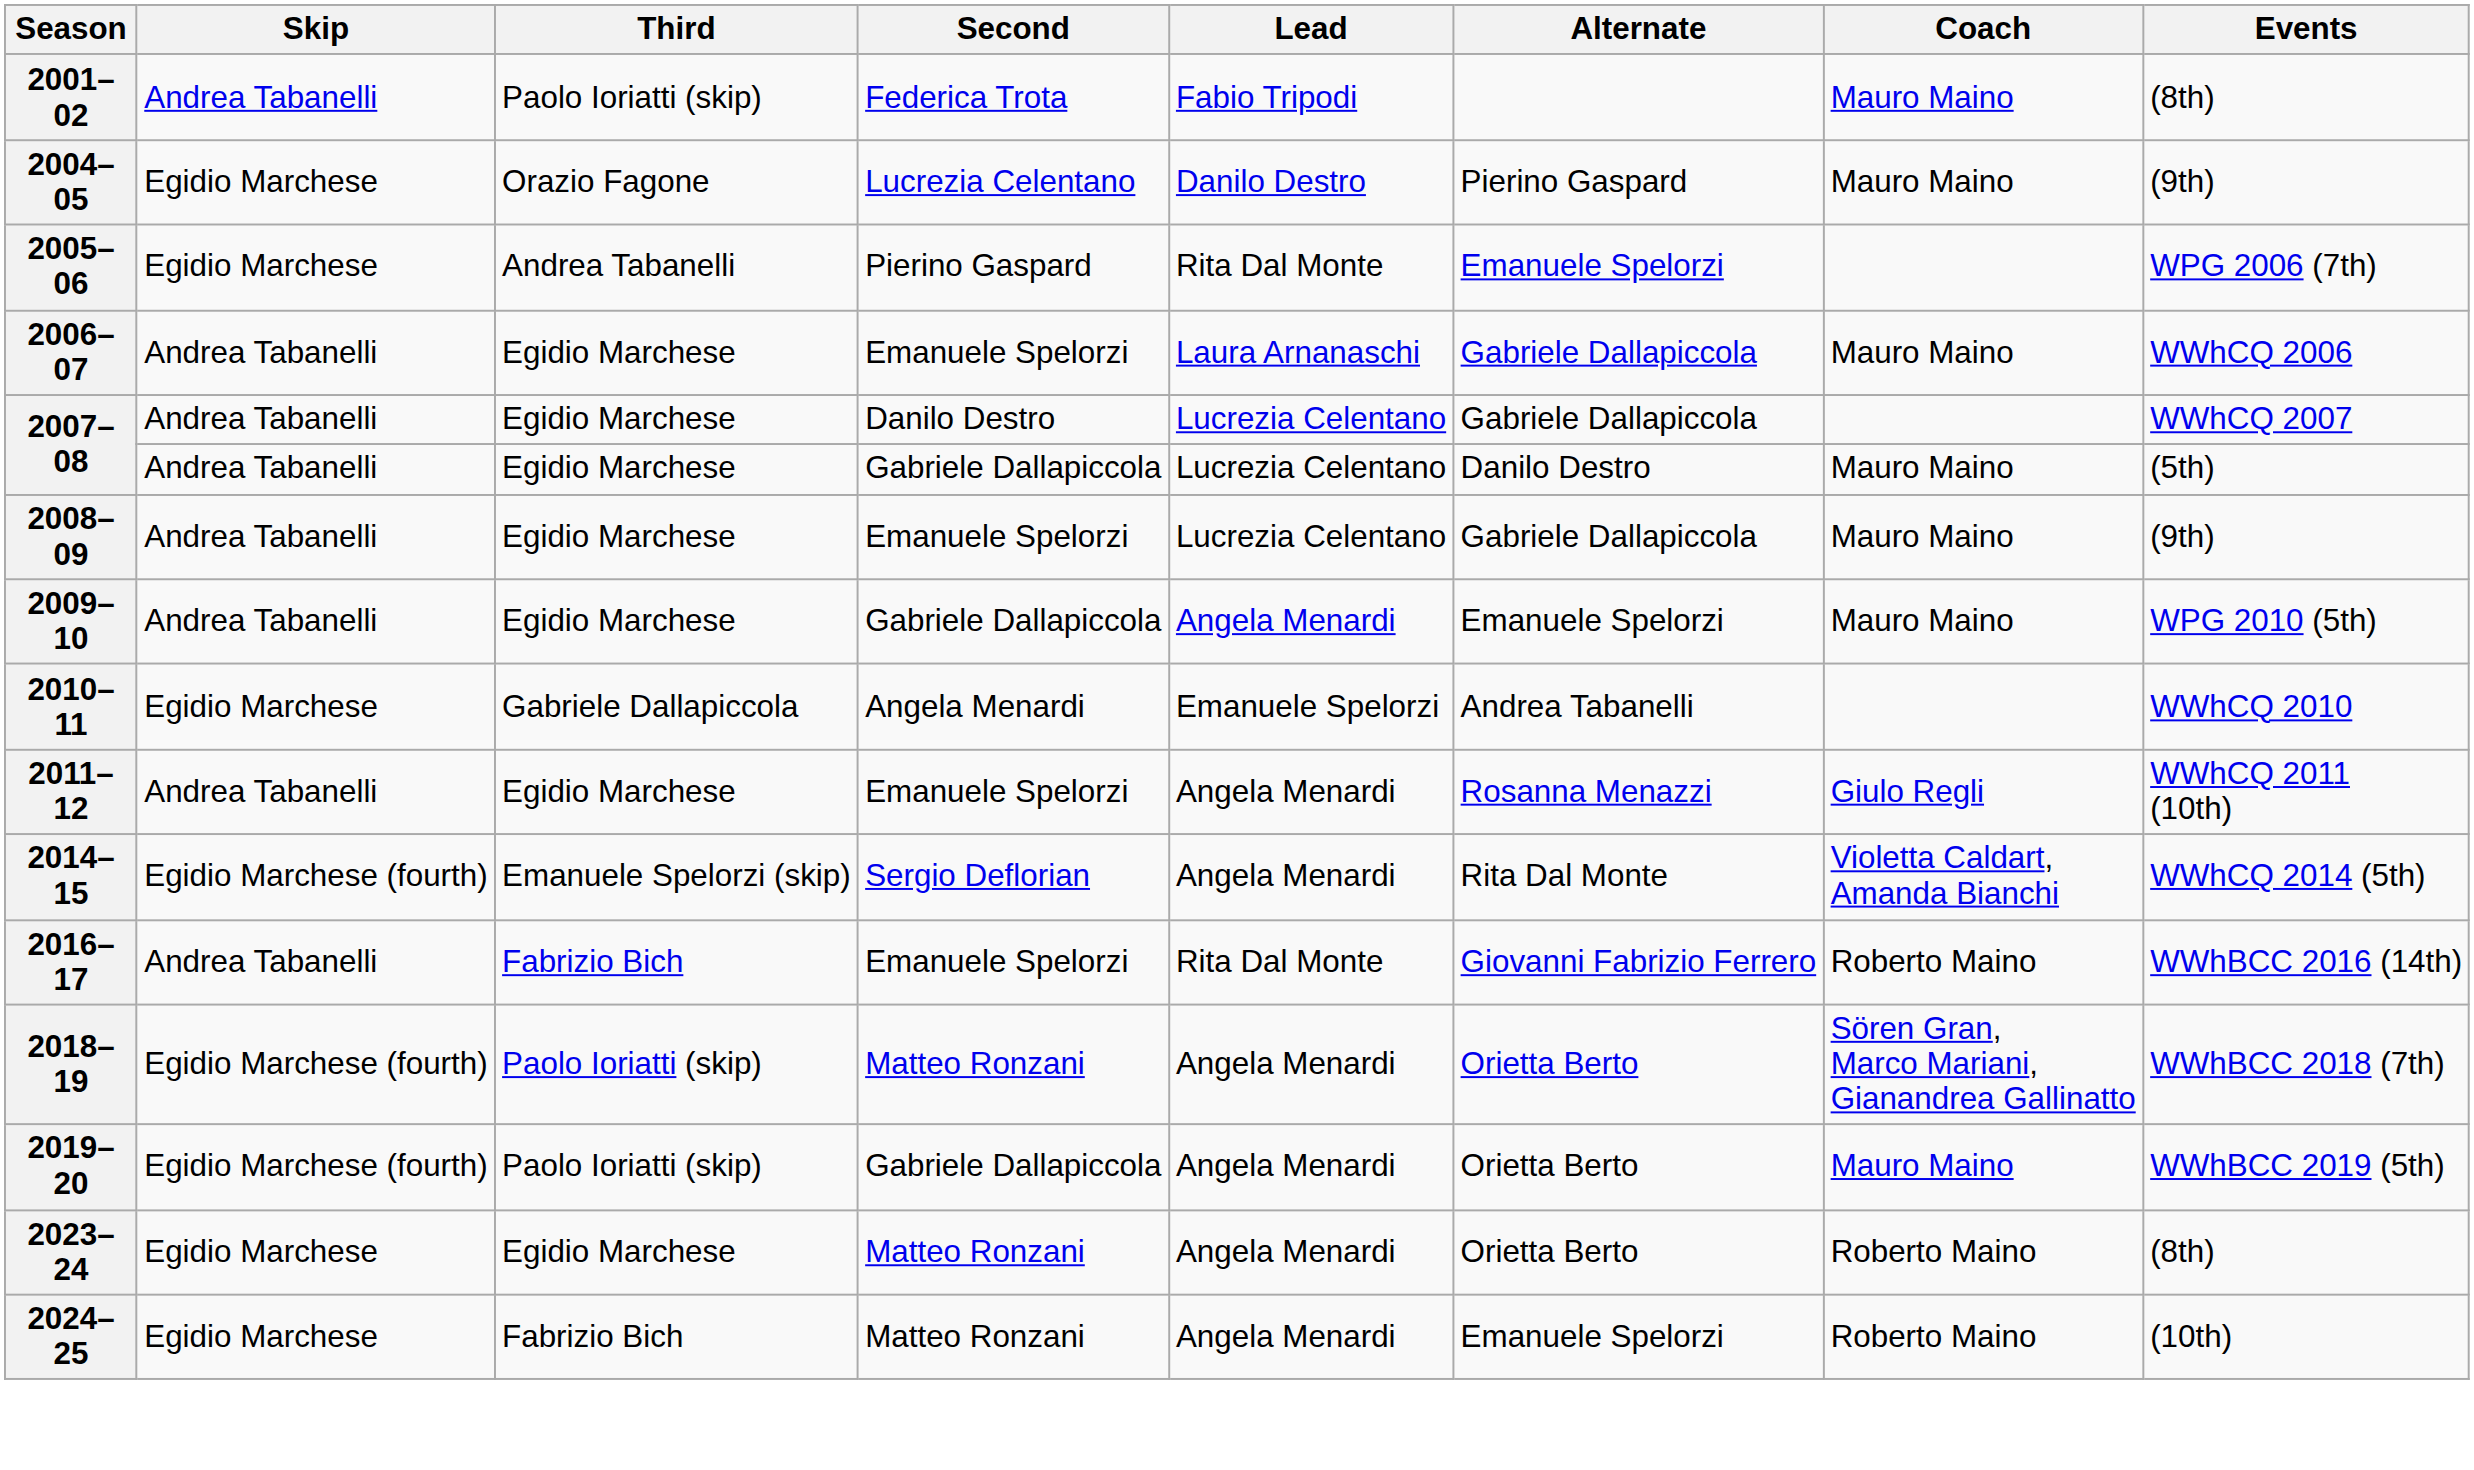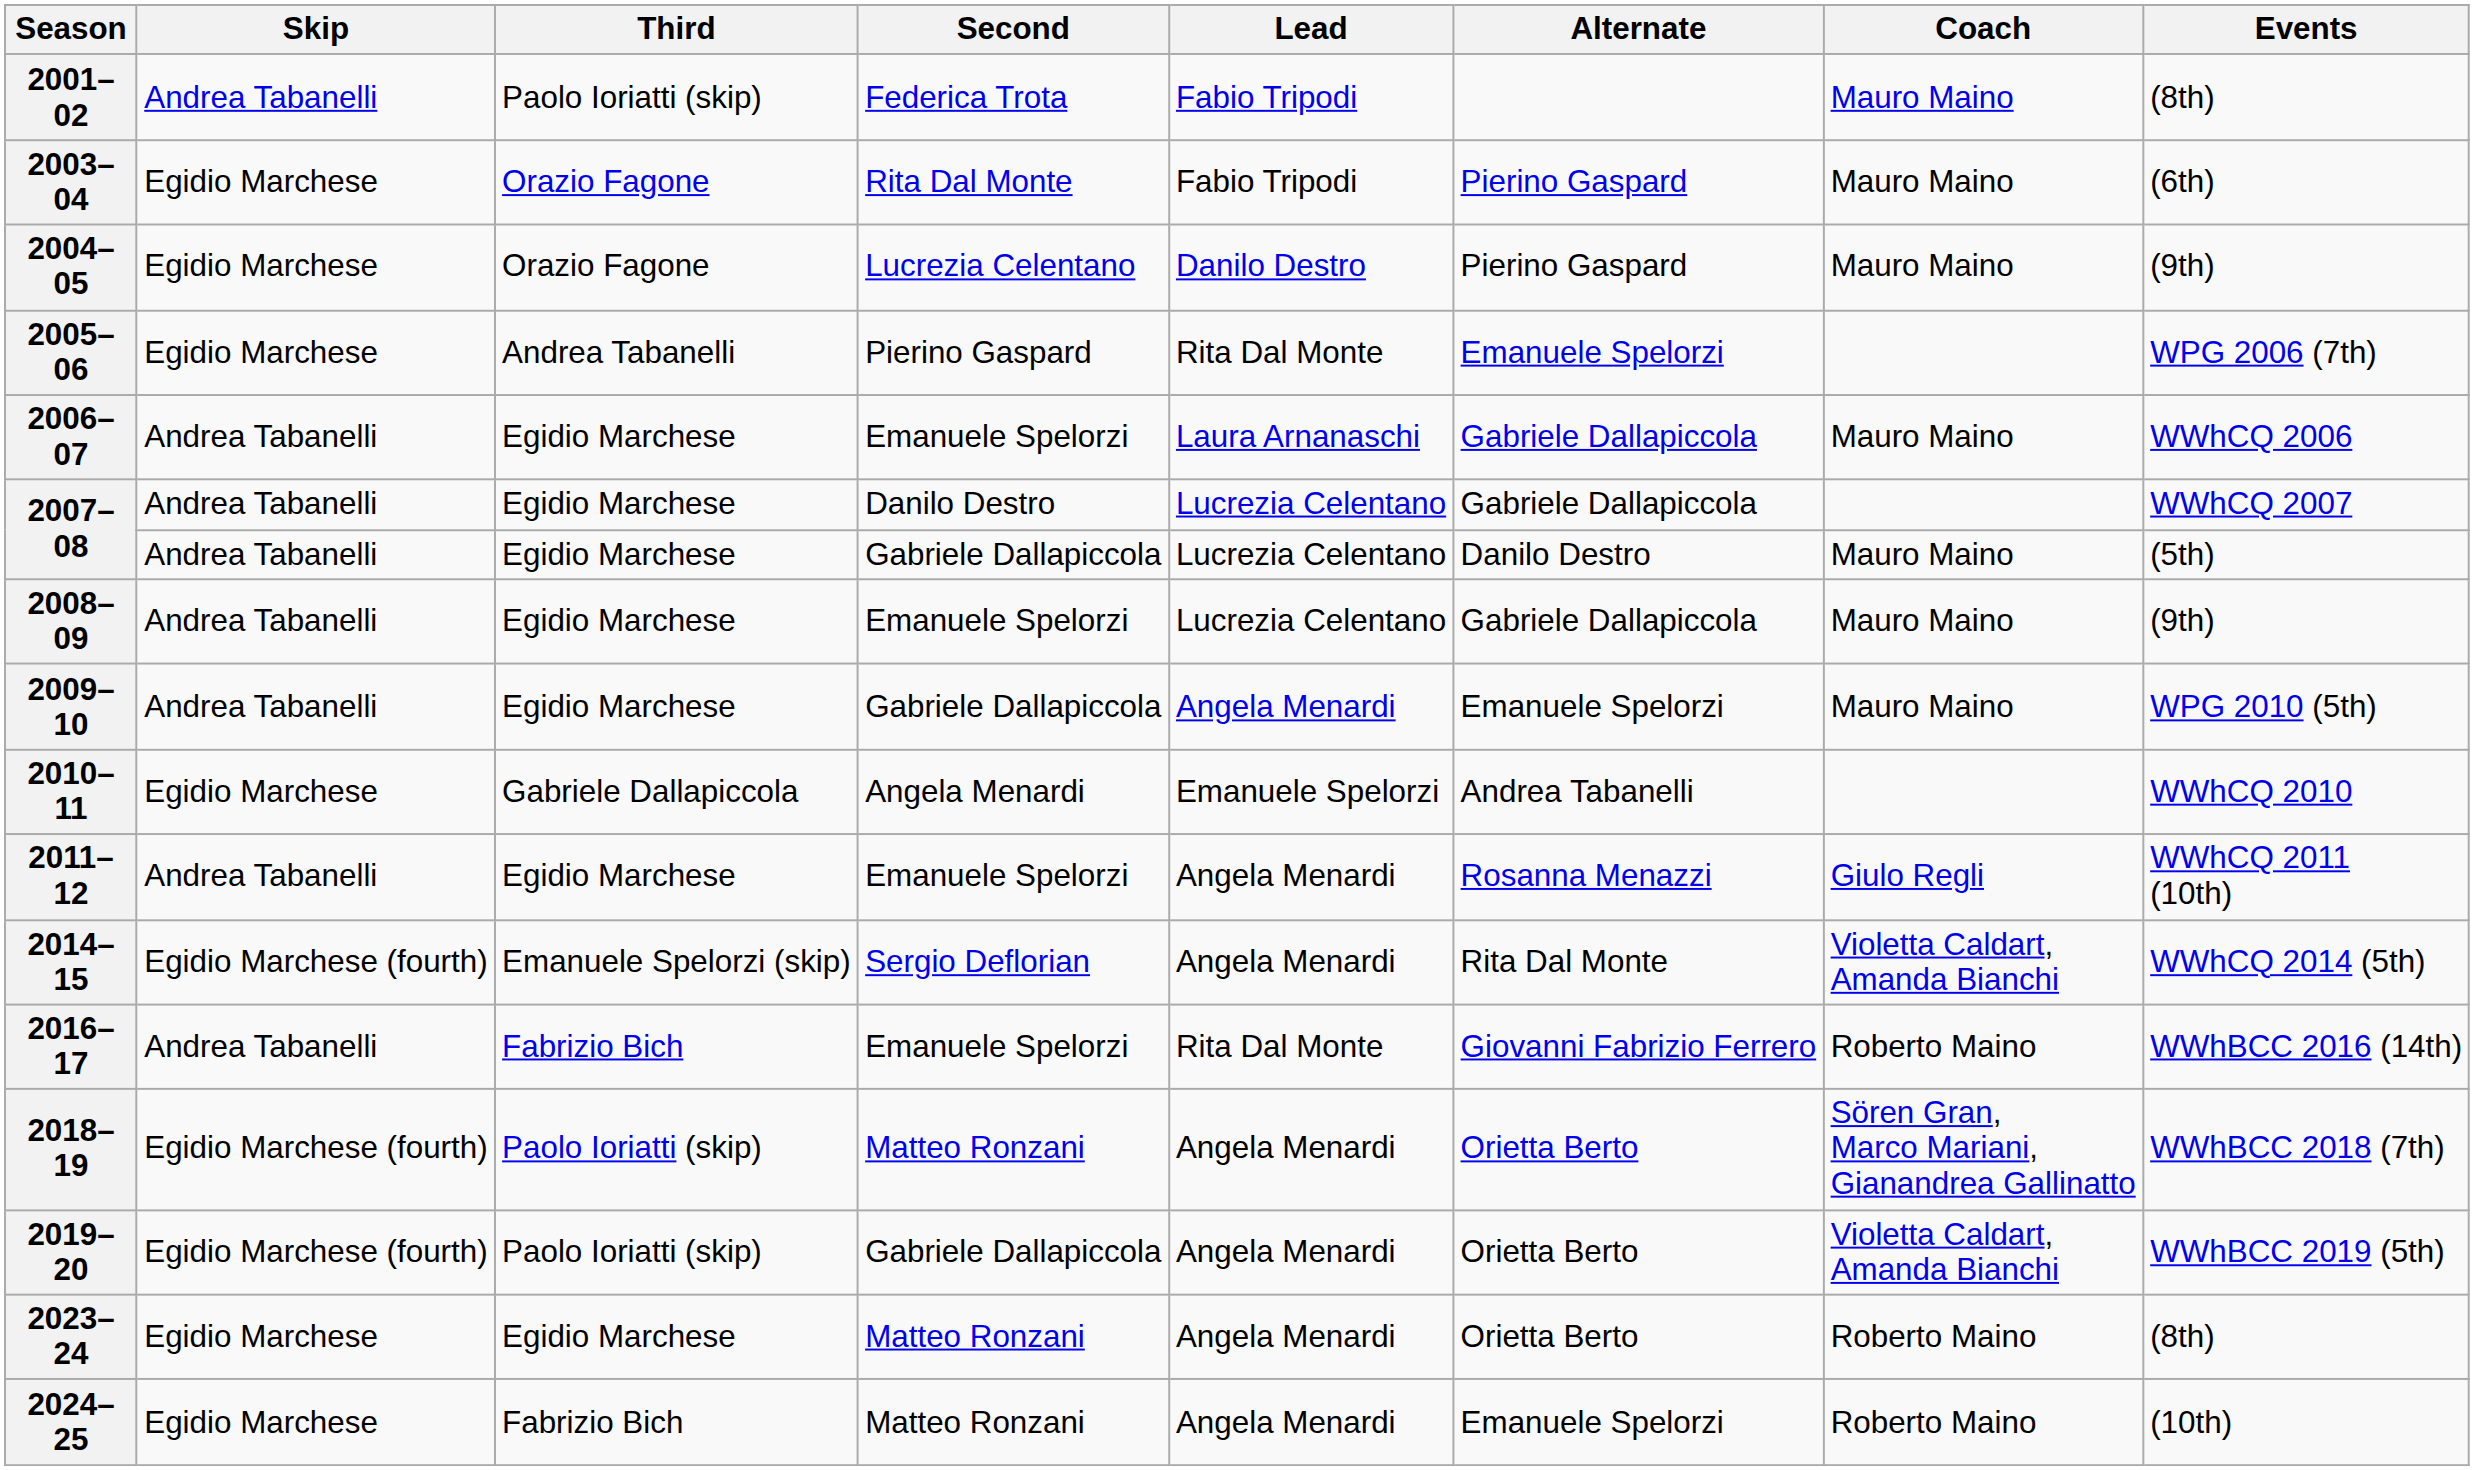 <table class="wikitable">
 <tr>
 <th scope="col" width=60>Season</th>
 <th scope="col">Skip</th>
 <th scope="col">Third</th>
 <th scope="col">Second</th>
 <th scope="col">Lead</th>
 <th scope="col">Alternate</th>
 <th scope="col">Coach</th>
 <th scope="col">Events</th>
 </tr>
 <tr>
 <th scope="row">2001–02</th>
 <td><a href='#'>Andrea Tabanelli</a></td>
 <td>Paolo Ioriatti (skip)</td>
 <td><a href='#'>Federica Trota</a></td>
 <td><a href='#'>Fabio Tripodi</a></td>
 <td></td>
 <td><a href='#'>Mauro Maino</a></td>
 <td> (8th)</td>
+</tr>
+<tr>
+<th scope="row">2003–04</th>
+<td>Egidio Marchese</td>
+<td><a href='#'>Orazio Fagone</a></td>
+<td><a href='#'>Rita Dal Monte</a></td>
+<td>Fabio Tripodi</td>
+<td><a href='#'>Pierino Gaspard</a></td>
+<td>Mauro Maino</td>
+<td> (6th)</td>
 </tr>
 <tr>
 <th scope="row">2004–05</th>
 <td>Egidio Marchese</td>
 <td>Orazio Fagone</td>
 <td><a href='#'>Lucrezia Celentano</a></td>
 <td><a href='#'>Danilo Destro</a></td>
 <td>Pierino Gaspard</td>
 <td>Mauro Maino</td>
 <td> (9th)</td>
 </tr>
 <tr>
 <th scope="row">2005–06</th>
 <td>Egidio Marchese</td>
 <td>Andrea Tabanelli</td>
 <td>Pierino Gaspard</td>
 <td>Rita Dal Monte</td>
 <td><a href='#'>Emanuele Spelorzi</a></td>
 <td></td>
 <td><a href='#'>WPG 2006</a> (7th)</td>
 </tr>
 <tr>
 <th scope="row">2006–07</th>
 <td>Andrea Tabanelli</td>
 <td>Egidio Marchese</td>
 <td>Emanuele Spelorzi</td>
 <td><a href='#'>Laura Arnanaschi</a></td>
 <td><a href='#'>Gabriele Dallapiccola</a></td>
 <td>Mauro Maino</td>
 <td><a href='#'>WWhCQ 2006</a> </td>
 </tr>
 <tr>
 <th scope="row" rowspan=2>2007–08</th>
 <td>Andrea Tabanelli</td>
 <td>Egidio Marchese</td>
 <td>Danilo Destro</td>
 <td><a href='#'>Lucrezia Celentano</a></td>
 <td>Gabriele Dallapiccola</td>
 <td></td>
 <td><a href='#'>WWhCQ 2007</a> </td>
 </tr>
 <tr>
 <td>Andrea Tabanelli</td>
 <td>Egidio Marchese</td>
 <td>Gabriele Dallapiccola</td>
 <td>Lucrezia Celentano</td>
 <td>Danilo Destro</td>
 <td>Mauro Maino</td>
 <td> (5th)</td>
 </tr>
 <tr>
 <th scope="row">2008–09</th>
 <td>Andrea Tabanelli</td>
 <td>Egidio Marchese</td>
 <td>Emanuele Spelorzi</td>
 <td>Lucrezia Celentano</td>
 <td>Gabriele Dallapiccola</td>
 <td>Mauro Maino</td>
 <td> (9th)</td>
 </tr>
 <tr>
 <th scope="row">2009–10</th>
 <td>Andrea Tabanelli</td>
 <td>Egidio Marchese</td>
 <td>Gabriele Dallapiccola</td>
 <td><a href='#'>Angela Menardi</a></td>
 <td>Emanuele Spelorzi</td>
 <td>Mauro Maino</td>
 <td><a href='#'>WPG 2010</a> (5th)</td>
 </tr>
 <tr>
 <th scope="row">2010–11</th>
 <td>Egidio Marchese</td>
 <td>Gabriele Dallapiccola</td>
 <td>Angela Menardi</td>
 <td>Emanuele Spelorzi</td>
 <td>Andrea Tabanelli</td>
 <td></td>
 <td><a href='#'>WWhCQ 2010</a> </td>
 </tr>
 <tr>
 <th scope="row">2011–12</th>
 <td>Andrea Tabanelli</td>
 <td>Egidio Marchese</td>
 <td>Emanuele Spelorzi</td>
 <td>Angela Menardi</td>
 <td><a href='#'>Rosanna Menazzi</a></td>
 <td><a href='#'>Giulo Regli</a></td>
 <td><a href='#'>WWhCQ 2011</a> <br> (10th)</td>
 </tr>
 <tr>
 <th scope="row">2014–15</th>
 <td>Egidio Marchese (fourth)</td>
 <td>Emanuele Spelorzi (skip)</td>
 <td><a href='#'>Sergio Deflorian</a></td>
 <td>Angela Menardi</td>
 <td>Rita Dal Monte</td>
 <td><a href='#'>Violetta Caldart</a>,<br><a href='#'>Amanda Bianchi</a></td>
 <td><a href='#'>WWhCQ 2014</a> (5th)</td>
 </tr>
 <tr>
 <th scope="row">2016–17</th>
 <td>Andrea Tabanelli</td>
 <td><a href='#'>Fabrizio Bich</a></td>
 <td>Emanuele Spelorzi</td>
 <td>Rita Dal Monte</td>
 <td><a href='#'>Giovanni Fabrizio Ferrero</a></td>
 <td>Roberto Maino</td>
 <td><a href='#'>WWhBCC 2016</a> (14th)</td>
 </tr>
 <tr>
 <th scope="row">2018–19</th>
 <td>Egidio Marchese (fourth)</td>
 <td><a href='#'>Paolo Ioriatti</a> (skip)</td>
 <td><a href='#'>Matteo Ronzani</a></td>
 <td>Angela Menardi</td>
 <td><a href='#'>Orietta Berto</a></td>
 <td><a href='#'>Sören Gran</a>,<br><a href='#'>Marco Mariani</a>,<br><a href='#'>Gianandrea Gallinatto</a></td>
 <td><a href='#'>WWhBCC 2018</a> (7th)</td>
 </tr>
 <tr>
 <th scope="row">2019–20</th>
 <td>Egidio Marchese (fourth)</td>
 <td>Paolo Ioriatti (skip)</td>
 <td>Gabriele Dallapiccola</td>
 <td>Angela Menardi</td>
 <td>Orietta Berto</td>
-<td><a href='#'>Mauro Maino</a></td>
+<td><a href='#'>Violetta Caldart</a>,<br><a href='#'>Amanda Bianchi</a></td>
 <td><a href='#'>WWhBCC 2019</a> (5th)</td>
 </tr>
 <tr>
 <th scope="row">2023–24</th>
 <td>Egidio Marchese</td>
 <td>Egidio Marchese</td>
 <td><a href='#'>Matteo Ronzani</a></td>
 <td>Angela Menardi</td>
 <td>Orietta Berto</td>
 <td>Roberto Maino</td>
 <td> (8th)</td>
 </tr>
 <tr>
 <th scope="row">2024–25</th>
 <td>Egidio Marchese</td>
 <td>Fabrizio Bich</td>
 <td>Matteo Ronzani</td>
 <td>Angela Menardi</td>
 <td>Emanuele Spelorzi</td>
 <td>Roberto Maino</td>
 <td> (10th)</td>
 </tr>
 </table>
